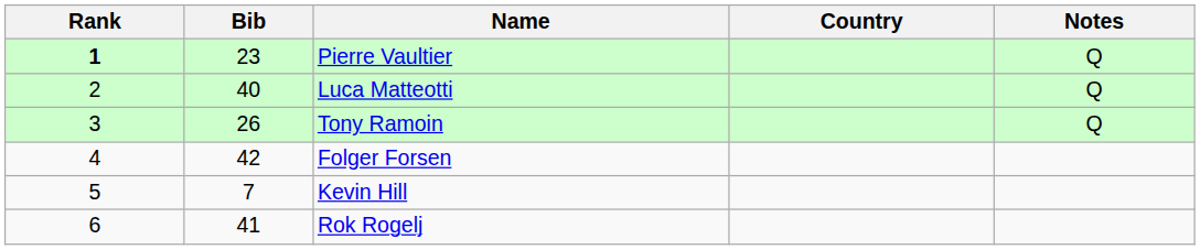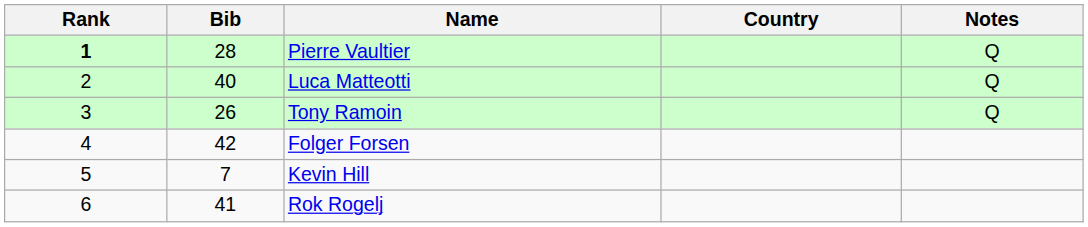 <table class="wikitable" style="text-align:center;" width=70%>
 <tr>
 <th>Rank</th>
 <th>Bib</th>
 <th>Name</th>
 <th>Country</th>
 <th>Notes</th>
 </tr>
 <tr bgcolor="#ccffcc">
 <td><strong>1</strong></td>
-<td>23</td>
+<td>28</td>
 <td align=left><a href='#'>Pierre Vaultier</a></td>
 <td align=left></td>
 <td>Q</td>
 </tr>
 <tr bgcolor="#ccffcc">
 <td>2</td>
 <td>40</td>
 <td align=left><a href='#'>Luca Matteotti</a></td>
 <td align=left></td>
 <td>Q</td>
 </tr>
 <tr bgcolor="#ccffcc">
 <td>3</td>
 <td>26</td>
 <td align=left><a href='#'>Tony Ramoin</a></td>
 <td align=left></td>
 <td>Q</td>
 </tr>
 <tr>
 <td>4</td>
 <td>42</td>
 <td align=left><a href='#'>Folger Forsen</a></td>
 <td align=left></td>
 <td></td>
 </tr>
 <tr>
 <td>5</td>
 <td>7</td>
 <td align=left><a href='#'>Kevin Hill</a></td>
 <td align=left></td>
 <td></td>
 </tr>
 <tr>
 <td>6</td>
 <td>41</td>
 <td align=left><a href='#'>Rok Rogelj</a></td>
 <td align=left></td>
 <td></td>
 </tr>
 </table>
